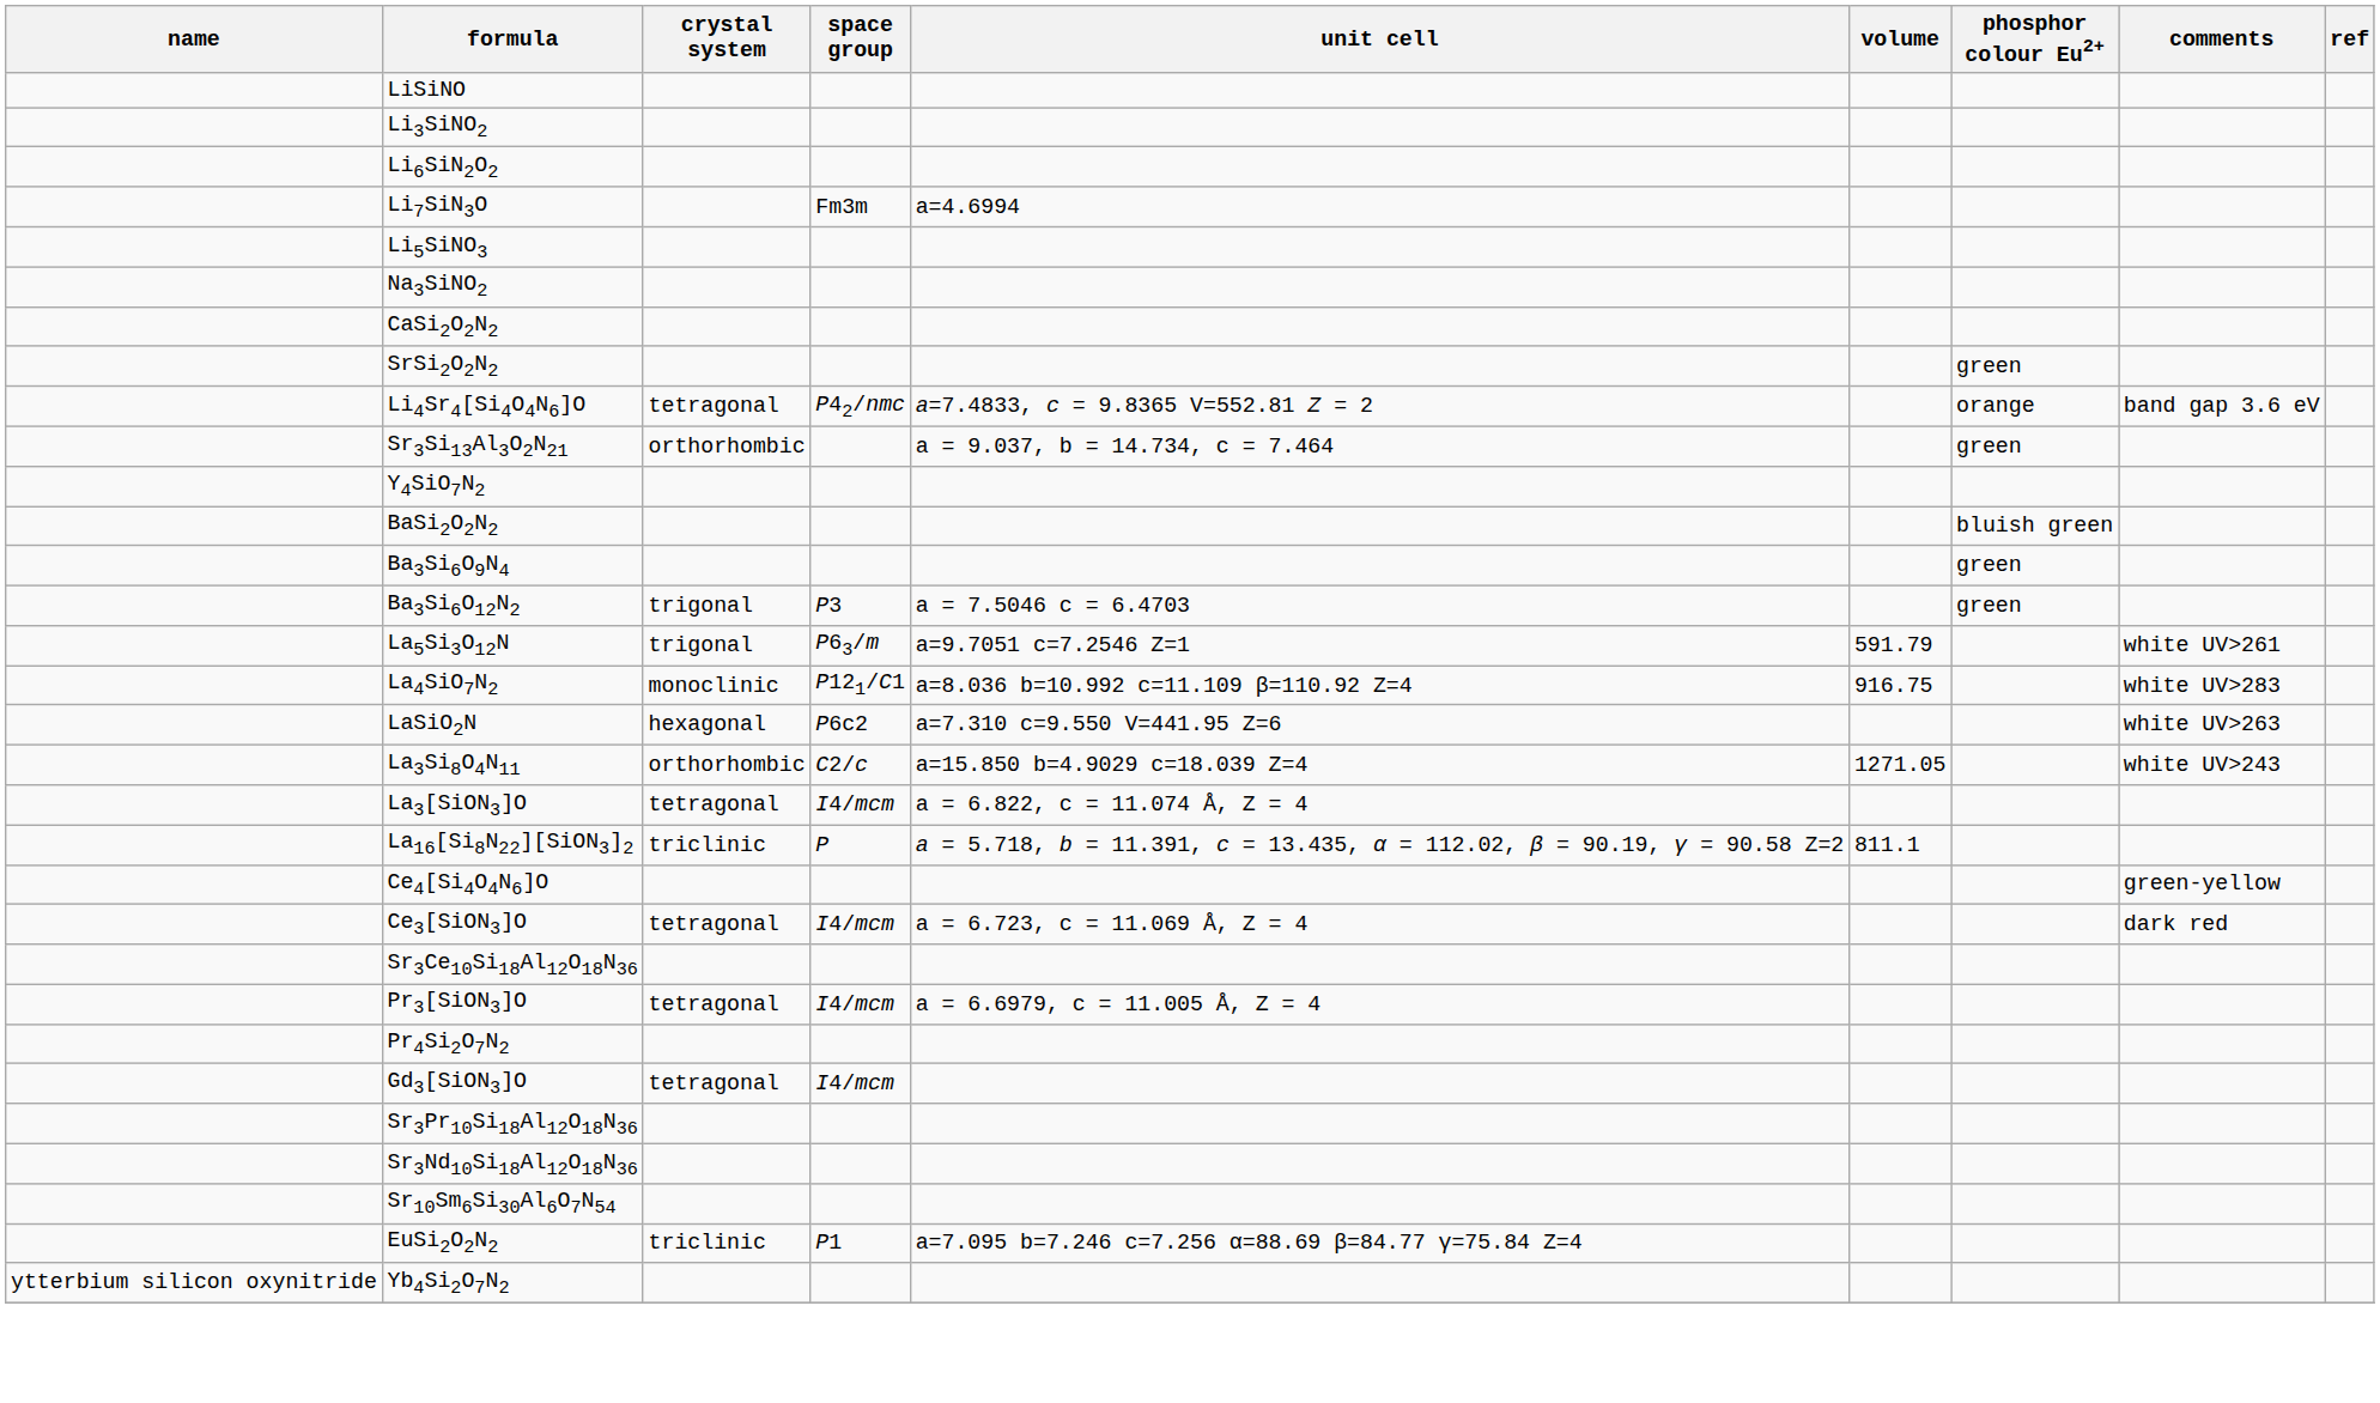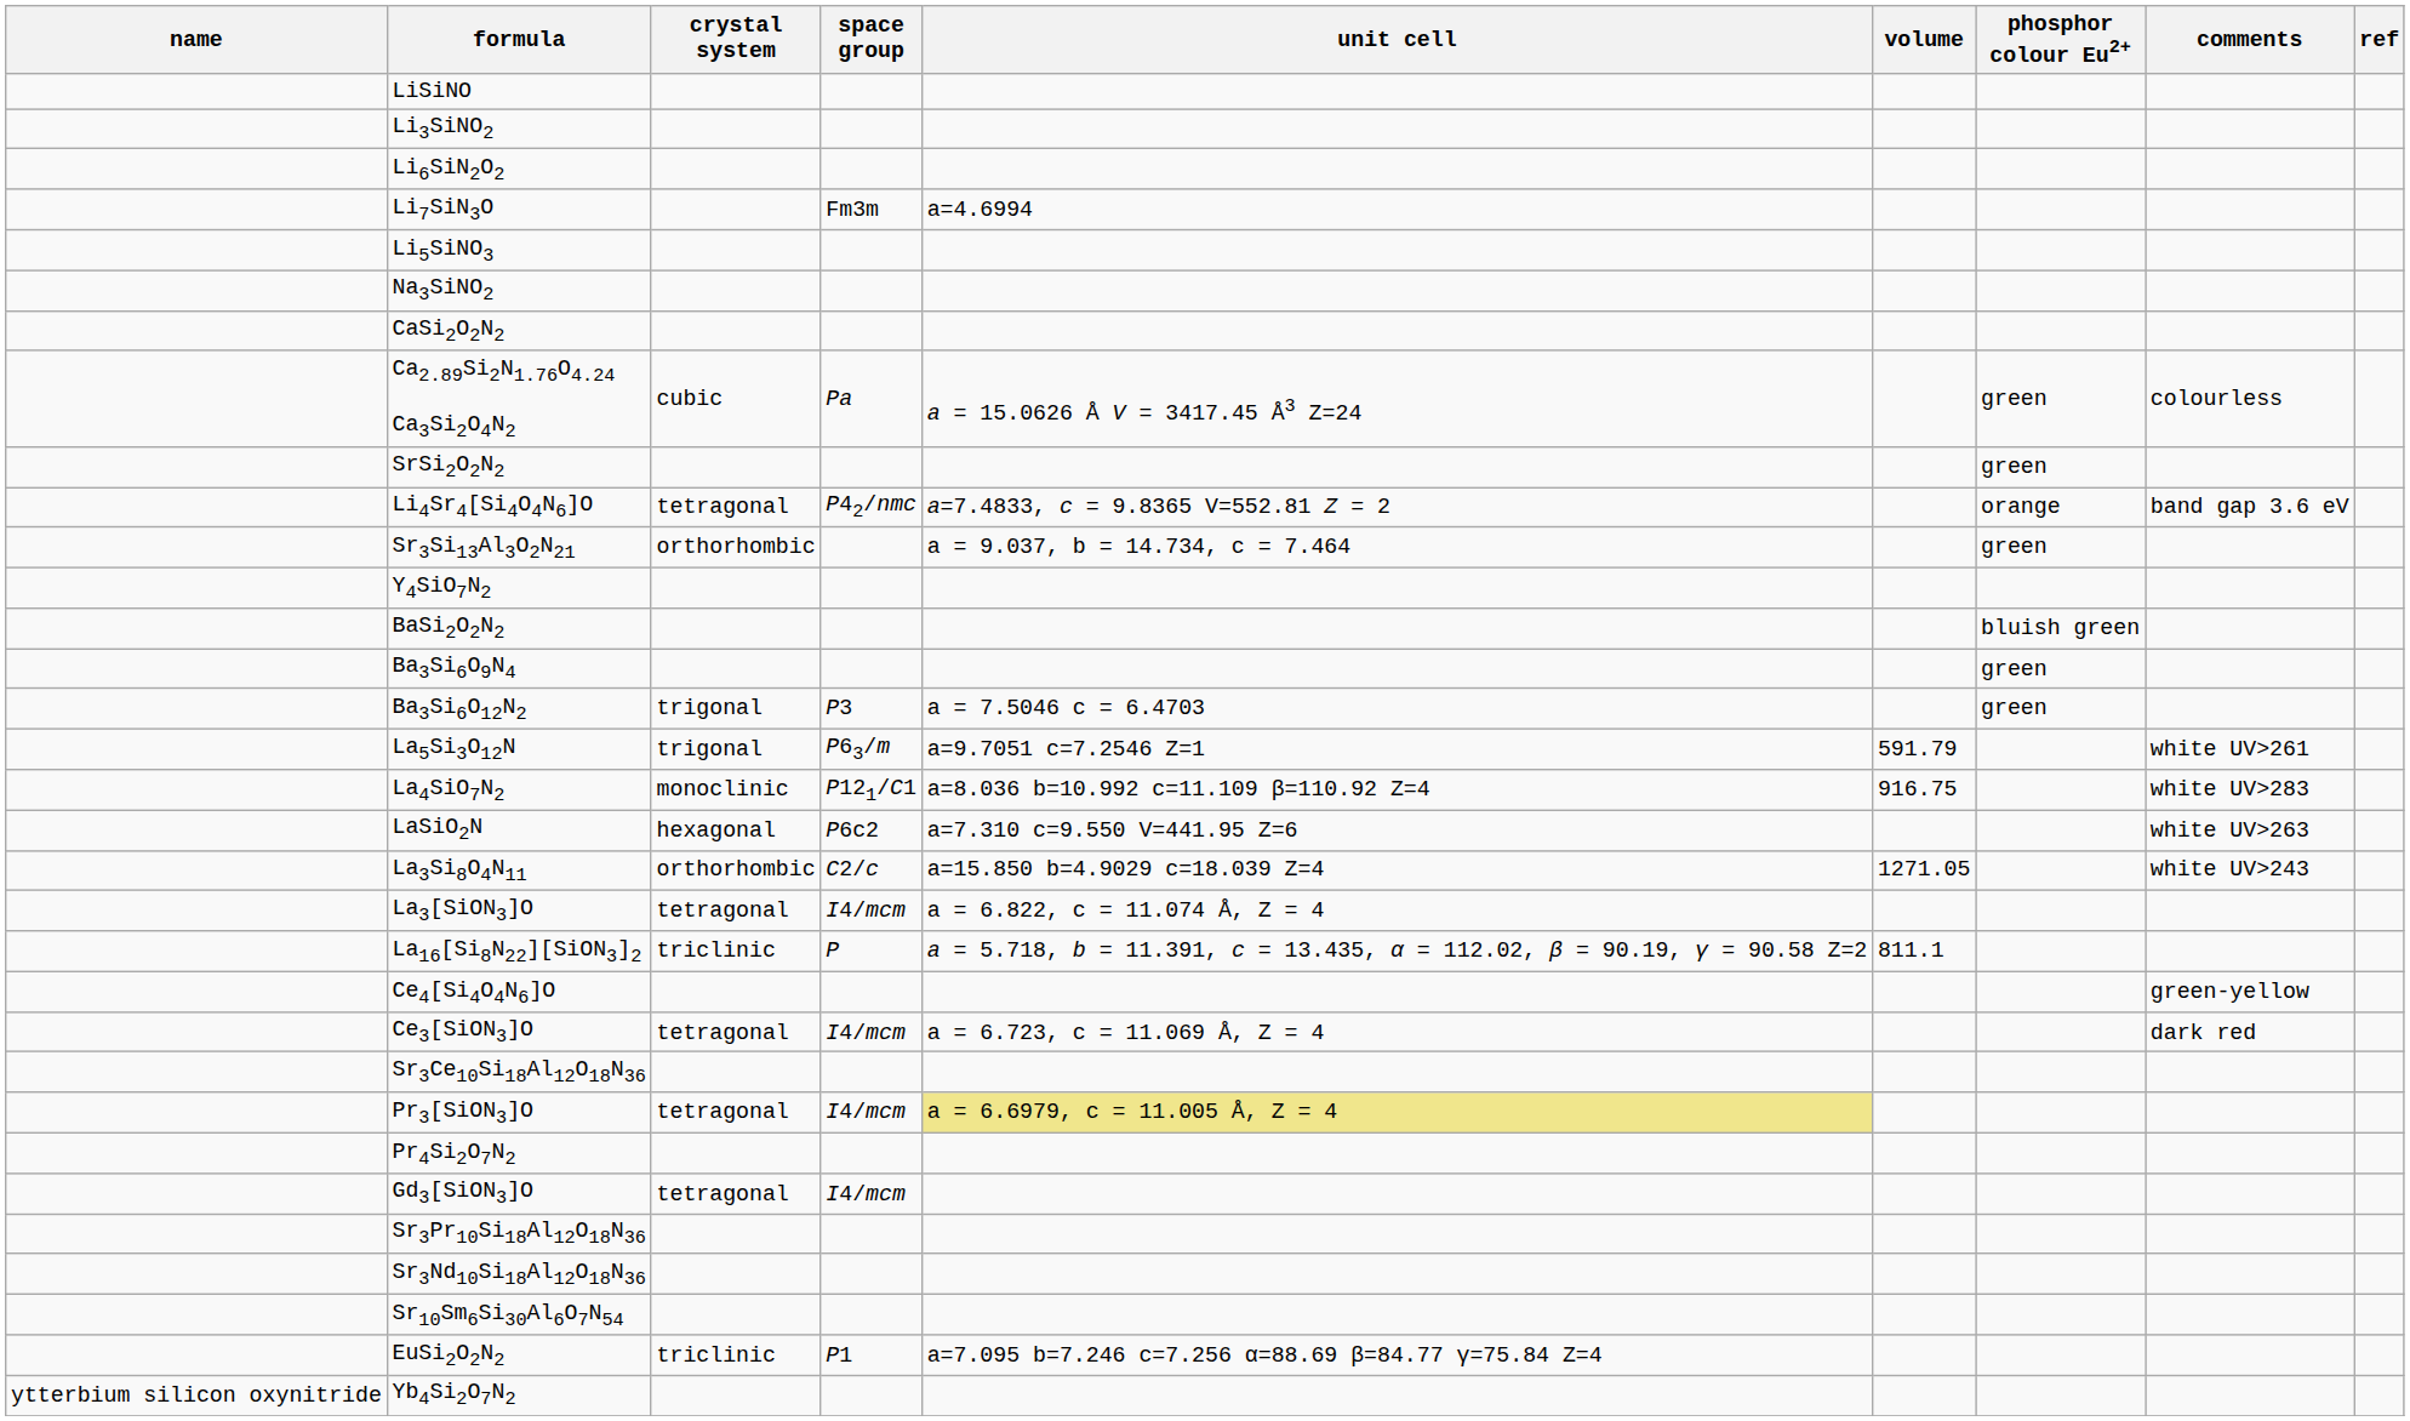 <table class="wikitable">
 <tr>
 <th>name</th>
 <th>formula</th>
 <th>crystal<br>system</th>
 <th>space<br>group</th>
 <th>unit cell</th>
 <th>volume</th>
 <th>phosphor<br>colour Eu<sup>2+</sup></th>
 <th>comments</th>
 <th>ref</th>
 </tr>
 <tr>
 <td></td>
 <td>LiSiNO</td>
 <td></td>
 <td></td>
 <td></td>
 <td></td>
 <td></td>
 <td></td>
 <td></td>
 </tr>
 <tr>
 <td></td>
 <td>Li<sub>3</sub>SiNO<sub>2</sub></td>
 <td></td>
 <td></td>
 <td></td>
 <td></td>
 <td></td>
 <td></td>
 <td></td>
 </tr>
 <tr>
 <td></td>
 <td>Li<sub>6</sub>SiN<sub>2</sub>O<sub>2</sub></td>
 <td></td>
 <td></td>
 <td></td>
 <td></td>
 <td></td>
 <td></td>
 <td></td>
 </tr>
 <tr>
 <td></td>
 <td>Li<sub>7</sub>SiN<sub>3</sub>O</td>
 <td></td>
 <td>Fm3m</td>
 <td>a=4.6994</td>
 <td></td>
 <td></td>
 <td></td>
 <td></td>
 </tr>
 <tr>
 <td></td>
 <td>Li<sub>5</sub>SiNO<sub>3</sub></td>
 <td></td>
 <td></td>
 <td></td>
 <td></td>
 <td></td>
 <td></td>
 <td></td>
 </tr>
 <tr>
 <td></td>
 <td>Na<sub>3</sub>SiNO<sub>2</sub></td>
 <td></td>
 <td></td>
 <td></td>
 <td></td>
 <td></td>
 <td></td>
 <td></td>
 </tr>
 <tr>
 <td></td>
 <td>CaSi<sub>2</sub>O<sub>2</sub>N<sub>2</sub></td>
 <td></td>
 <td></td>
 <td></td>
 <td></td>
 <td></td>
 <td></td>
+<td></td>
+</tr>
+<tr>
+<td></td>
+<td>Ca<sub>2.89</sub>Si<sub>2</sub>N<sub>1.76</sub>O<sub>4.24</sub><br><br>Ca<sub>3</sub>Si<sub>2</sub>O<sub>4</sub>N<sub>2</sub></td>
+<td>cubic</td>
+<td><em>Pa</em></td>
+<td><br><em>a</em> = 15.0626 Å <em>V</em> = 3417.45 Å<sup>3</sup> Z=24</td>
+<td></td>
+<td>green</td>
+<td>colourless</td>
 <td></td>
 </tr>
 <tr>
 <td></td>
 <td>SrSi<sub>2</sub>O<sub>2</sub>N<sub>2</sub></td>
 <td></td>
 <td></td>
 <td></td>
 <td></td>
 <td>green</td>
 <td></td>
 <td></td>
 </tr>
 <tr>
 <td></td>
 <td>Li<sub>4</sub>Sr<sub>4</sub>[Si<sub>4</sub>O<sub>4</sub>N<sub>6</sub>]O</td>
 <td>tetragonal</td>
 <td><em>P</em>4<sub>2</sub>/<em>nmc</em></td>
 <td><em>a</em>=7.4833, <em>c</em> = 9.8365 V=552.81 <em>Z</em> = 2</td>
 <td></td>
 <td>orange</td>
 <td>band gap 3.6 eV</td>
 <td></td>
 </tr>
 <tr>
 <td></td>
 <td>Sr<sub>3</sub>Si<sub>13</sub>Al<sub>3</sub>O<sub>2</sub>N<sub>21</sub></td>
 <td>orthorhombic</td>
 <td></td>
 <td>a = 9.037, b = 14.734, c = 7.464</td>
 <td></td>
 <td>green</td>
 <td></td>
 <td></td>
 </tr>
 <tr>
 <td></td>
 <td>Y<sub>4</sub>SiO<sub>7</sub>N<sub>2</sub></td>
 <td></td>
 <td></td>
 <td></td>
 <td></td>
 <td></td>
 <td></td>
 <td></td>
 </tr>
 <tr>
 <td></td>
 <td>BaSi<sub>2</sub>O<sub>2</sub>N<sub>2</sub></td>
 <td></td>
 <td></td>
 <td></td>
 <td></td>
 <td>bluish green</td>
 <td></td>
 <td></td>
 </tr>
 <tr>
 <td></td>
 <td>Ba<sub>3</sub>Si<sub>6</sub>O<sub>9</sub>N<sub>4</sub></td>
 <td></td>
 <td></td>
 <td></td>
 <td></td>
 <td>green</td>
 <td></td>
 <td></td>
 </tr>
 <tr>
 <td></td>
 <td>Ba<sub>3</sub>Si<sub>6</sub>O<sub>12</sub>N<sub>2</sub></td>
 <td>trigonal</td>
 <td><em>P</em>3</td>
 <td>a = 7.5046 c = 6.4703</td>
 <td></td>
 <td>green</td>
 <td></td>
 <td></td>
 </tr>
 <tr>
 <td></td>
 <td>La<sub>5</sub>Si<sub>3</sub>O<sub>12</sub>N</td>
 <td>trigonal</td>
 <td><em>P</em>6<sub>3</sub>/<em>m</em></td>
 <td>a=9.7051 c=7.2546 Z=1</td>
 <td>591.79</td>
 <td></td>
 <td>white UV>261</td>
 <td></td>
 </tr>
 <tr>
 <td></td>
 <td>La<sub>4</sub>SiO<sub>7</sub>N<sub>2</sub></td>
 <td>monoclinic</td>
 <td><em>P</em>12<sub>1</sub>/<em>C</em>1</td>
 <td>a=8.036 b=10.992 c=11.109 β=110.92 Z=4</td>
 <td>916.75</td>
 <td></td>
 <td>white UV>283</td>
 <td></td>
 </tr>
 <tr>
 <td></td>
 <td>LaSiO<sub>2</sub>N</td>
 <td>hexagonal</td>
 <td><em>P</em>6c2</td>
 <td>a=7.310 c=9.550 V=441.95 Z=6</td>
 <td></td>
 <td></td>
 <td>white UV>263</td>
 <td></td>
 </tr>
 <tr>
 <td></td>
 <td>La<sub>3</sub>Si<sub>8</sub>O<sub>4</sub>N<sub>11</sub></td>
 <td>orthorhombic</td>
 <td><em>C</em>2/<em>c</em></td>
 <td>a=15.850 b=4.9029 c=18.039 Z=4</td>
 <td>1271.05</td>
 <td></td>
 <td>white UV>243</td>
 <td></td>
 </tr>
 <tr>
 <td></td>
 <td>La<sub>3</sub>[SiON<sub>3</sub>]O</td>
 <td>tetragonal</td>
 <td><em>I</em>4/<em>mcm</em></td>
 <td>a = 6.822, c = 11.074 Å, Z = 4</td>
 <td></td>
 <td></td>
 <td></td>
 <td></td>
 </tr>
 <tr>
 <td></td>
 <td>La<sub>16</sub>[Si<sub>8</sub>N<sub>22</sub>][SiON<sub>3</sub>]<sub>2</sub></td>
 <td>triclinic</td>
 <td><em>P</em></td>
 <td><em>a</em> = 5.718, <em>b</em> = 11.391, <em>c</em> = 13.435, <em>α</em> = 112.02, <em>β</em> = 90.19, <em>γ</em> = 90.58 Z=2</td>
 <td>811.1</td>
 <td></td>
 <td></td>
 <td></td>
 </tr>
 <tr>
 <td></td>
 <td>Ce<sub>4</sub>[Si<sub>4</sub>O<sub>4</sub>N<sub>6</sub>]O</td>
 <td></td>
 <td></td>
 <td></td>
 <td></td>
 <td></td>
 <td>green-yellow</td>
 <td></td>
 </tr>
 <tr>
 <td></td>
 <td>Ce<sub>3</sub>[SiON<sub>3</sub>]O</td>
 <td>tetragonal</td>
 <td><em>I</em>4/<em>mcm</em></td>
 <td>a = 6.723, c = 11.069 Å, Z = 4</td>
 <td></td>
 <td></td>
 <td>dark red</td>
 <td></td>
 </tr>
 <tr>
 <td></td>
 <td>Sr<sub>3</sub>Ce<sub>10</sub>Si<sub>18</sub>Al<sub>12</sub>O<sub>18</sub>N<sub>36</sub></td>
 <td></td>
 <td></td>
 <td></td>
 <td></td>
 <td></td>
 <td></td>
 <td></td>
 </tr>
 <tr>
 <td></td>
 <td>Pr<sub>3</sub>[SiON<sub>3</sub>]O</td>
 <td>tetragonal</td>
 <td><em>I</em>4/<em>mcm</em></td>
-<td>a = 6.6979, c = 11.005 Å, Z = 4</td>
+<td style="background: khaki;">a = 6.6979, c = 11.005 Å, Z = 4</td>
 <td></td>
 <td></td>
 <td></td>
 <td></td>
 </tr>
 <tr>
 <td></td>
 <td>Pr<sub>4</sub>Si<sub>2</sub>O<sub>7</sub>N<sub>2</sub></td>
 <td></td>
 <td></td>
 <td></td>
 <td></td>
 <td></td>
 <td></td>
 <td></td>
 </tr>
 <tr>
 <td></td>
 <td>Gd<sub>3</sub>[SiON<sub>3</sub>]O</td>
 <td>tetragonal</td>
 <td><em>I</em>4/<em>mcm</em></td>
 <td></td>
 <td></td>
 <td></td>
 <td></td>
 <td></td>
 </tr>
 <tr>
 <td></td>
 <td>Sr<sub>3</sub>Pr<sub>10</sub>Si<sub>18</sub>Al<sub>12</sub>O<sub>18</sub>N<sub>36</sub></td>
 <td></td>
 <td></td>
 <td></td>
 <td></td>
 <td></td>
 <td></td>
 <td></td>
 </tr>
 <tr>
 <td></td>
 <td>Sr<sub>3</sub>Nd<sub>10</sub>Si<sub>18</sub>Al<sub>12</sub>O<sub>18</sub>N<sub>36</sub></td>
 <td></td>
 <td></td>
 <td></td>
 <td></td>
 <td></td>
 <td></td>
 <td></td>
 </tr>
 <tr>
 <td></td>
 <td>Sr<sub>10</sub>Sm<sub>6</sub>Si<sub>30</sub>Al<sub>6</sub>O<sub>7</sub>N<sub>54</sub></td>
 <td></td>
 <td></td>
 <td></td>
 <td></td>
 <td></td>
 <td></td>
 <td></td>
 </tr>
 <tr>
 <td></td>
 <td>EuSi<sub>2</sub>O<sub>2</sub>N<sub>2</sub></td>
 <td>triclinic</td>
 <td><em>P</em>1</td>
 <td>a=7.095 b=7.246 c=7.256 α=88.69 β=84.77 γ=75.84 Z=4</td>
 <td></td>
 <td></td>
 <td></td>
 <td></td>
 </tr>
 <tr>
 <td>ytterbium silicon oxynitride</td>
 <td>Yb<sub>4</sub>Si<sub>2</sub>O<sub>7</sub>N<sub>2</sub></td>
 <td></td>
 <td></td>
 <td></td>
 <td></td>
 <td></td>
 <td></td>
 <td></td>
 </tr>
 <tr>
 </tr>
 </table>
